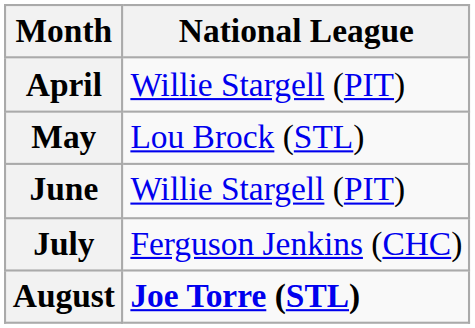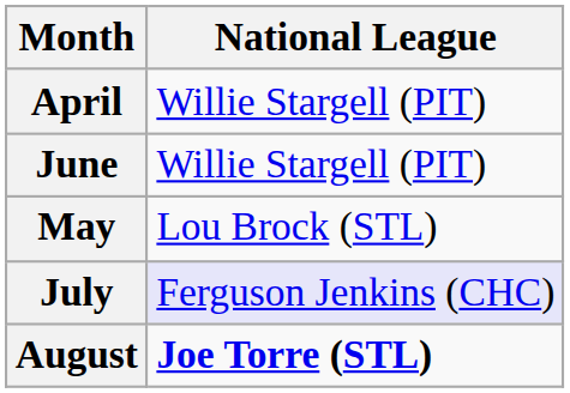 <table class="wikitable">
 <tr>
 <th>Month</th>
 <th>National League</th>
 </tr>
 <tr>
 <th>April</th>
 <td><a href='#'>Willie Stargell</a> (<a href='#'>PIT</a>)</td>
 </tr>
 <tr>
+<th>June</th>
+<td><a href='#'>Willie Stargell</a> (<a href='#'>PIT</a>)</td>
+</tr>
+<tr>
 <th>May</th>
 <td><a href='#'>Lou Brock</a> (<a href='#'>STL</a>)</td>
 </tr>
 <tr>
-<th>June</th>
-<td><a href='#'>Willie Stargell</a> (<a href='#'>PIT</a>)</td>
-</tr>
-<tr>
 <th>July</th>
-<td><a href='#'>Ferguson Jenkins</a> (<a href='#'>CHC</a>)</td>
+<td style="background: lavender;"><a href='#'>Ferguson Jenkins</a> (<a href='#'>CHC</a>)</td>
 </tr>
 <tr>
 <th>August</th>
 <td><strong><a href='#'>Joe Torre</a> (<a href='#'>STL</a>)</strong></td>
 </tr>
 </table>
